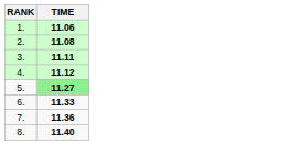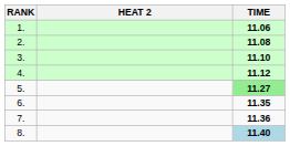 <table class="wikitable" style="border-collapse: collapse; font-size: 90%;">
 <tr>
 <th>RANK</th>
+<th style="width: 20em">HEAT 2</th>
 <th style="width: 5em">TIME</th>
 </tr>
 <tr style="background:#ccffcc;">
 <td align="center">1.</td>
+<td></td>
 <td align="center"><strong>11.06</strong></td>
 </tr>
 <tr style="background:#ccffcc;">
 <td align="center">2.</td>
+<td></td>
 <td align="center"><strong>11.08</strong></td>
 </tr>
 <tr style="background:#ccffcc;">
 <td align="center">3.</td>
-<td align="center"><strong>11.11</strong></td>
+<td></td>
+<td align="center"><strong>11.10</strong></td>
 </tr>
 <tr style="background:#ccffcc;">
 <td align="center">4.</td>
+<td></td>
 <td align="center"><strong>11.12</strong></td>
 </tr>
 <tr>
 <td align="center">5.</td>
+<td></td>
 <td align="center" style="background: lightgreen;"><strong>11.27</strong></td>
 </tr>
 <tr>
 <td align="center">6.</td>
-<td align="center"><strong>11.33</strong></td>
+<td></td>
+<td align="center"><strong>11.35</strong></td>
 </tr>
 <tr>
 <td align="center">7.</td>
+<td></td>
 <td align="center"><strong>11.36</strong></td>
 </tr>
 <tr>
 <td align="center">8.</td>
-<td align="center"><strong>11.40</strong></td>
+<td></td>
+<td align="center" style="background: lightblue;"><strong>11.40</strong></td>
 </tr>
 </table>
